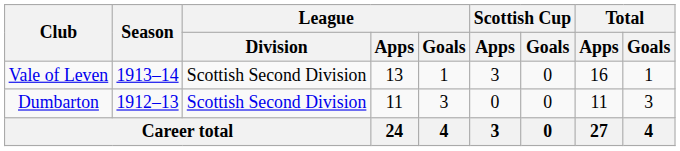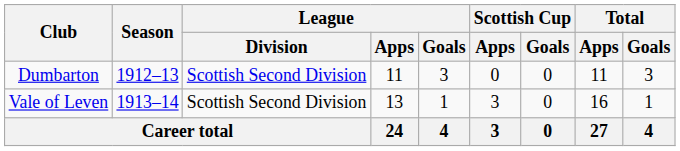 <table class="wikitable" style="text-align: center;">
 <tr>
 <th rowspan="2">Club</th>
 <th rowspan="2">Season</th>
 <th colspan="3">League</th>
 <th colspan="2">Scottish Cup</th>
 <th colspan="2">Total</th>
 </tr>
 <tr>
 <th>Division</th>
 <th>Apps</th>
 <th>Goals</th>
 <th>Apps</th>
 <th>Goals</th>
 <th>Apps</th>
 <th>Goals</th>
 </tr>
 <tr>
+<td><a href='#'>Dumbarton</a></td>
+<td><a href='#'>1912–13</a></td>
+<td><a href='#'>Scottish Second Division</a></td>
+<td>11</td>
+<td>3</td>
+<td>0</td>
+<td>0</td>
+<td>11</td>
+<td>3</td>
+</tr>
+<tr>
 <td><a href='#'>Vale of Leven</a></td>
 <td><a href='#'>1913–14</a></td>
 <td>Scottish Second Division</td>
 <td>13</td>
 <td>1</td>
 <td>3</td>
 <td>0</td>
 <td>16</td>
 <td>1</td>
 </tr>
 <tr>
-<td><a href='#'>Dumbarton</a></td>
-<td><a href='#'>1912–13</a></td>
-<td><a href='#'>Scottish Second Division</a></td>
-<td>11</td>
-<td>3</td>
-<td>0</td>
-<td>0</td>
-<td>11</td>
-<td>3</td>
-</tr>
-<tr>
 <th colspan="3">Career total</th>
 <th>24</th>
 <th>4</th>
 <th>3</th>
 <th>0</th>
 <th>27</th>
 <th>4</th>
 </tr>
 </table>
